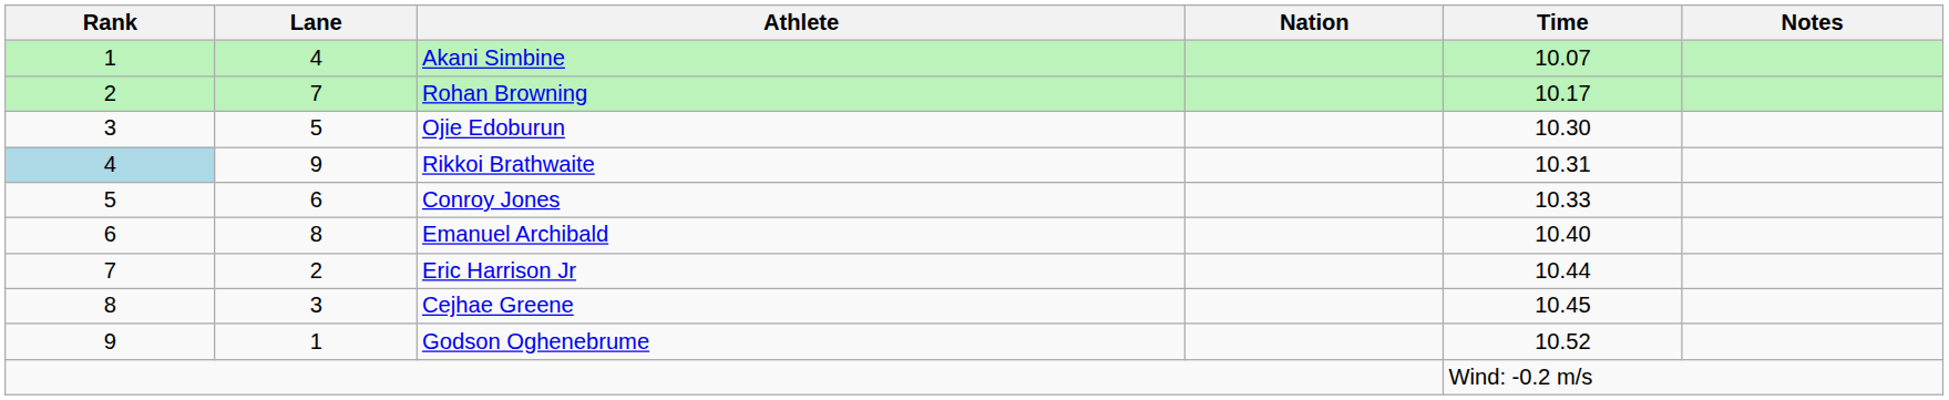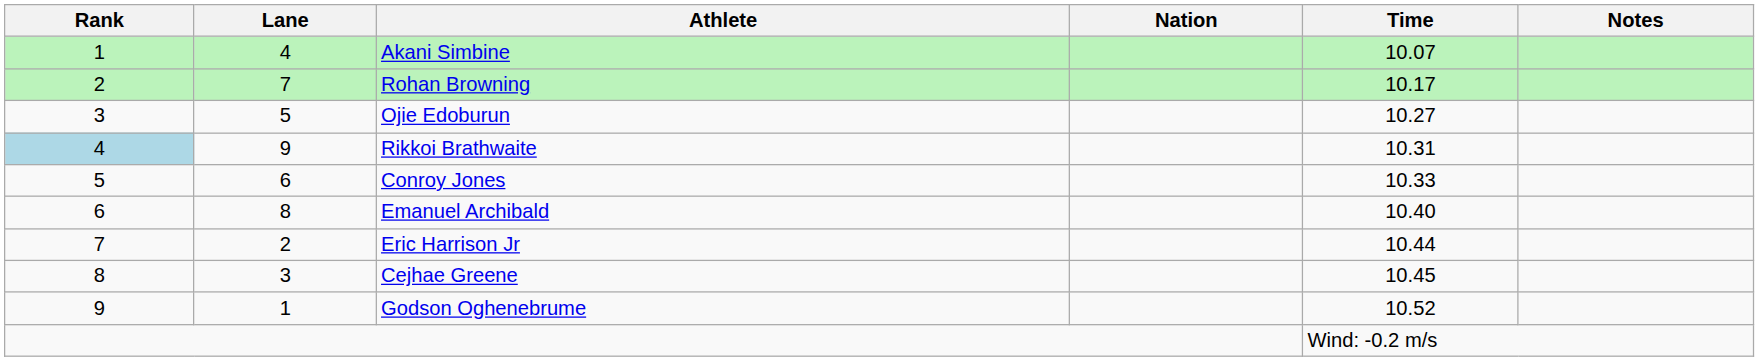 <table class="wikitable sortable" style="text-align:center;width: 70%;">
 <tr>
 <th scope="col">Rank</th>
 <th scope="col">Lane</th>
 <th scope="col">Athlete</th>
 <th scope="col">Nation</th>
 <th scope="col">Time</th>
 <th scope="col">Notes</th>
 </tr>
 <tr bgcolor="#bbf3bb">
 <td>1</td>
 <td>4</td>
 <td align=left><a href='#'>Akani Simbine</a></td>
 <td align=left></td>
 <td>10.07</td>
 <td></td>
 </tr>
 <tr bgcolor="#bbf3bb">
 <td>2</td>
 <td>7</td>
 <td align=left><a href='#'>Rohan Browning</a></td>
 <td align=left></td>
 <td>10.17</td>
 <td></td>
 </tr>
 <tr>
 <td>3</td>
 <td>5</td>
 <td align=left><a href='#'>Ojie Edoburun</a></td>
 <td align=left></td>
-<td>10.30</td>
+<td>10.27</td>
 <td></td>
 </tr>
 <tr>
 <td style="background: lightblue;">4</td>
 <td>9</td>
 <td align=left><a href='#'>Rikkoi Brathwaite</a></td>
 <td align=left></td>
 <td>10.31</td>
 <td></td>
 </tr>
 <tr>
 <td>5</td>
 <td>6</td>
 <td align=left><a href='#'>Conroy Jones</a></td>
 <td align=left></td>
 <td>10.33</td>
 <td></td>
 </tr>
 <tr>
 <td>6</td>
 <td>8</td>
 <td align=left><a href='#'>Emanuel Archibald</a></td>
 <td align=left></td>
 <td>10.40</td>
 <td></td>
 </tr>
 <tr>
 <td>7</td>
 <td>2</td>
 <td align=left><a href='#'>Eric Harrison Jr</a></td>
 <td align=left></td>
 <td>10.44</td>
 <td></td>
 </tr>
 <tr>
 <td>8</td>
 <td>3</td>
 <td align=left><a href='#'>Cejhae Greene</a></td>
 <td align=left></td>
 <td>10.45</td>
 <td></td>
 </tr>
 <tr>
 <td>9</td>
 <td>1</td>
 <td align=left><a href='#'>Godson Oghenebrume</a></td>
 <td align=left></td>
 <td>10.52</td>
 <td></td>
 </tr>
 <tr class="sortbottom">
 <td colspan="4"></td>
 <td colspan="2" style="text-align:left;">Wind: -0.2 m/s</td>
 </tr>
 </table>
